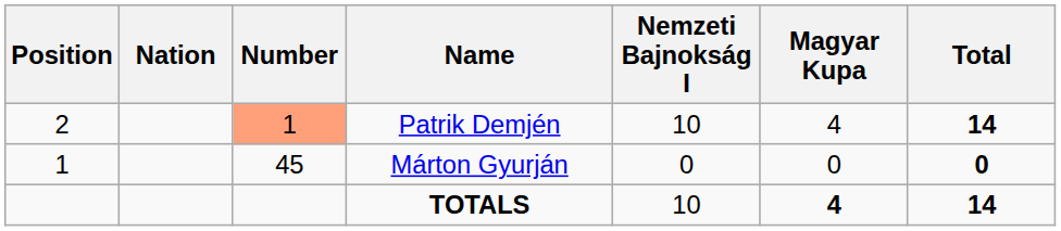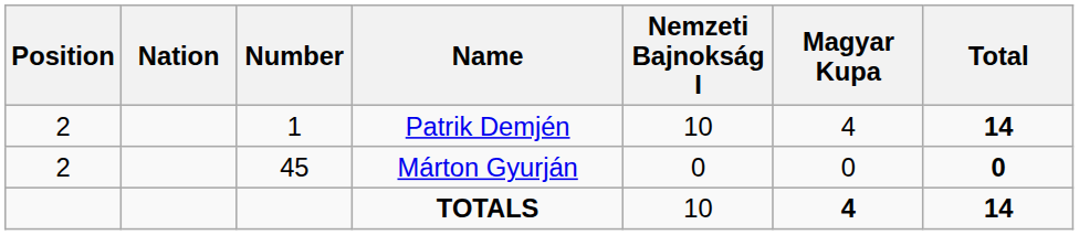 <table class="wikitable" style="font-size: 95%; text-align: center;">
 <tr>
 <th width=60>Position</th>
 <th width=60>Nation</th>
 <th width=60>Number</th>
 <th width=150>Name</th>
 <th width=80>Nemzeti Bajnokság I</th>
 <th width=80>Magyar Kupa</th>
 <th width=80>Total</th>
 </tr>
 <tr>
 <td>2</td>
 <td></td>
-<td style="background: lightsalmon;">1</td>
+<td>1</td>
 <td><a href='#'>Patrik Demjén</a></td>
 <td>10</td>
 <td>4</td>
 <td><strong>14</strong></td>
 </tr>
 <tr>
-<td>1</td>
+<td>2</td>
 <td></td>
 <td>45</td>
 <td><a href='#'>Márton Gyurján</a></td>
 <td>0</td>
 <td>0</td>
 <td><strong>0</strong></td>
 </tr>
 <tr>
 <td></td>
 <td></td>
 <td></td>
 <td><strong>TOTALS</strong></td>
 <td>10</td>
 <td><strong>4</strong></td>
 <td><strong>14</strong></td>
 </tr>
 </table>
